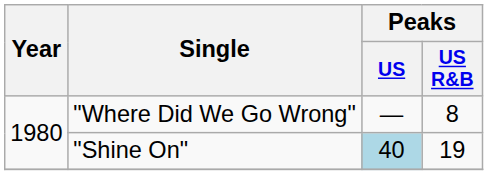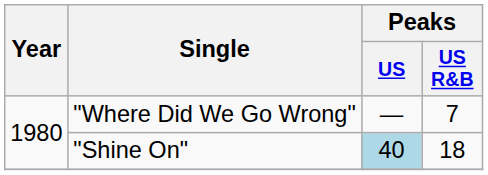 <table class="wikitable" style="text-align:center;">
 <tr>
 <th rowspan="2">Year</th>
 <th rowspan="2">Single</th>
 <th colspan="2">Peaks</th>
 </tr>
 <tr style="font-size:smaller;">
 <th width="35"><a href='#'>US</a><br></th>
 <th width="35"><a href='#'>US<br>R&B</a><br></th>
 </tr>
 <tr>
 <td rowspan="2">1980</td>
 <td align="left">"Where Did We Go Wrong"</td>
 <td>—</td>
-<td>8</td>
+<td>7</td>
 </tr>
 <tr>
 <td align="left">"Shine On"</td>
 <td style="background: lightblue;">40</td>
-<td>19</td>
+<td>18</td>
 </tr>
 <tr>
 </tr>
 </table>
